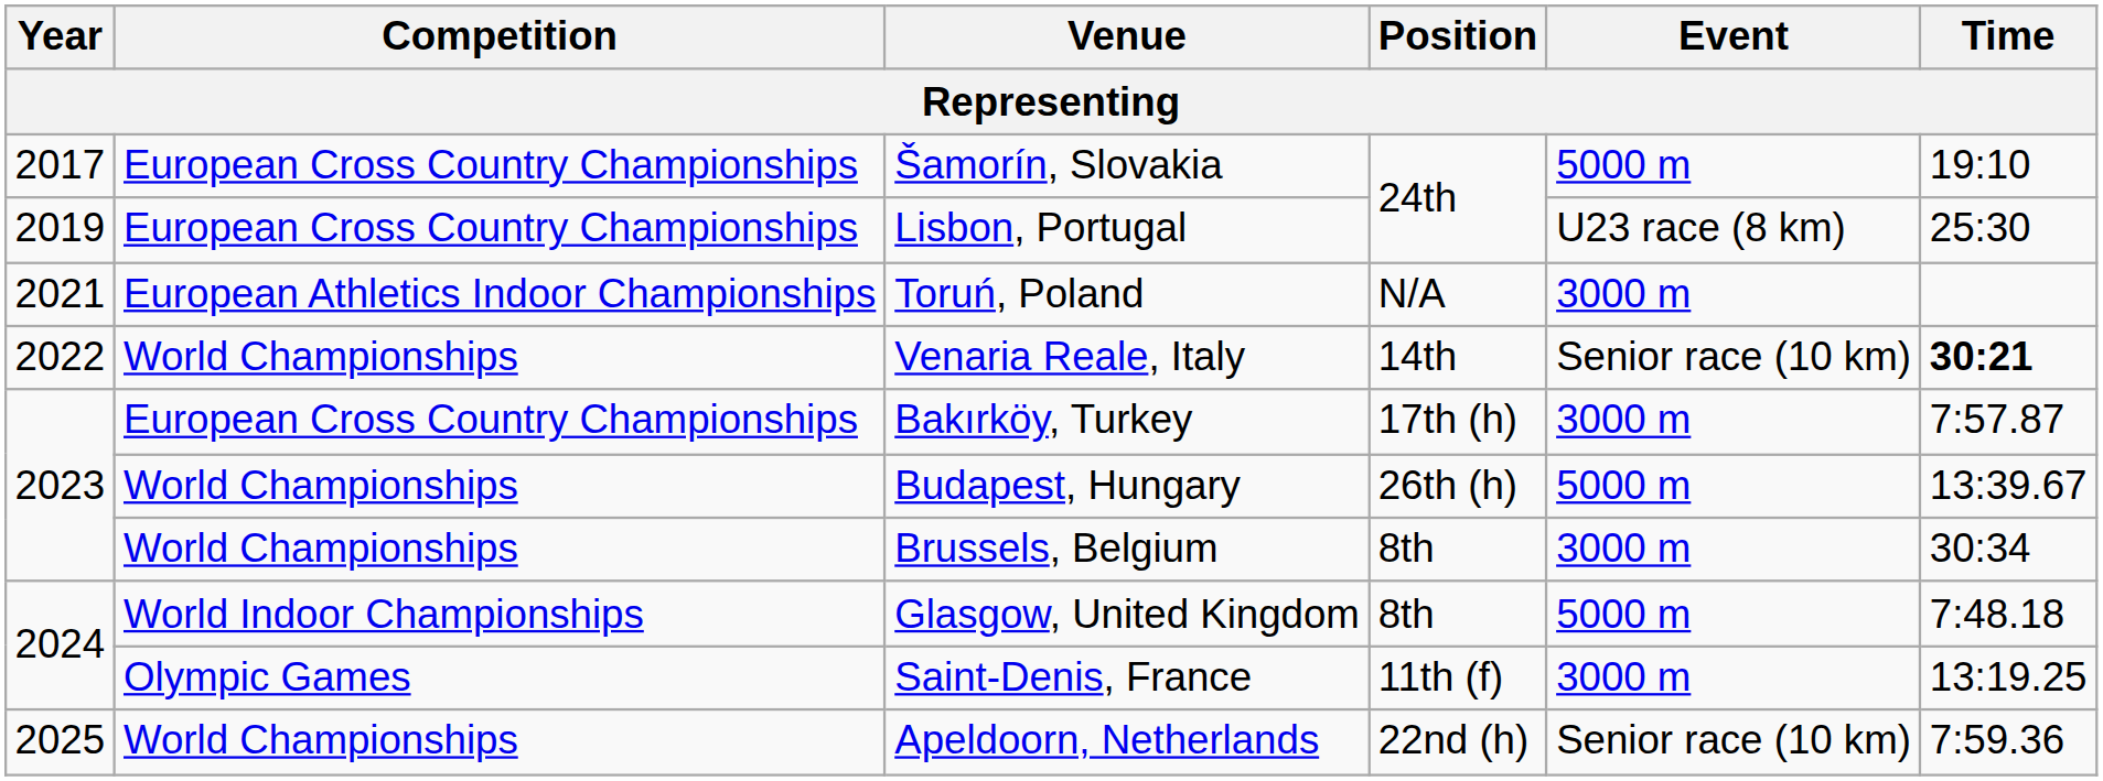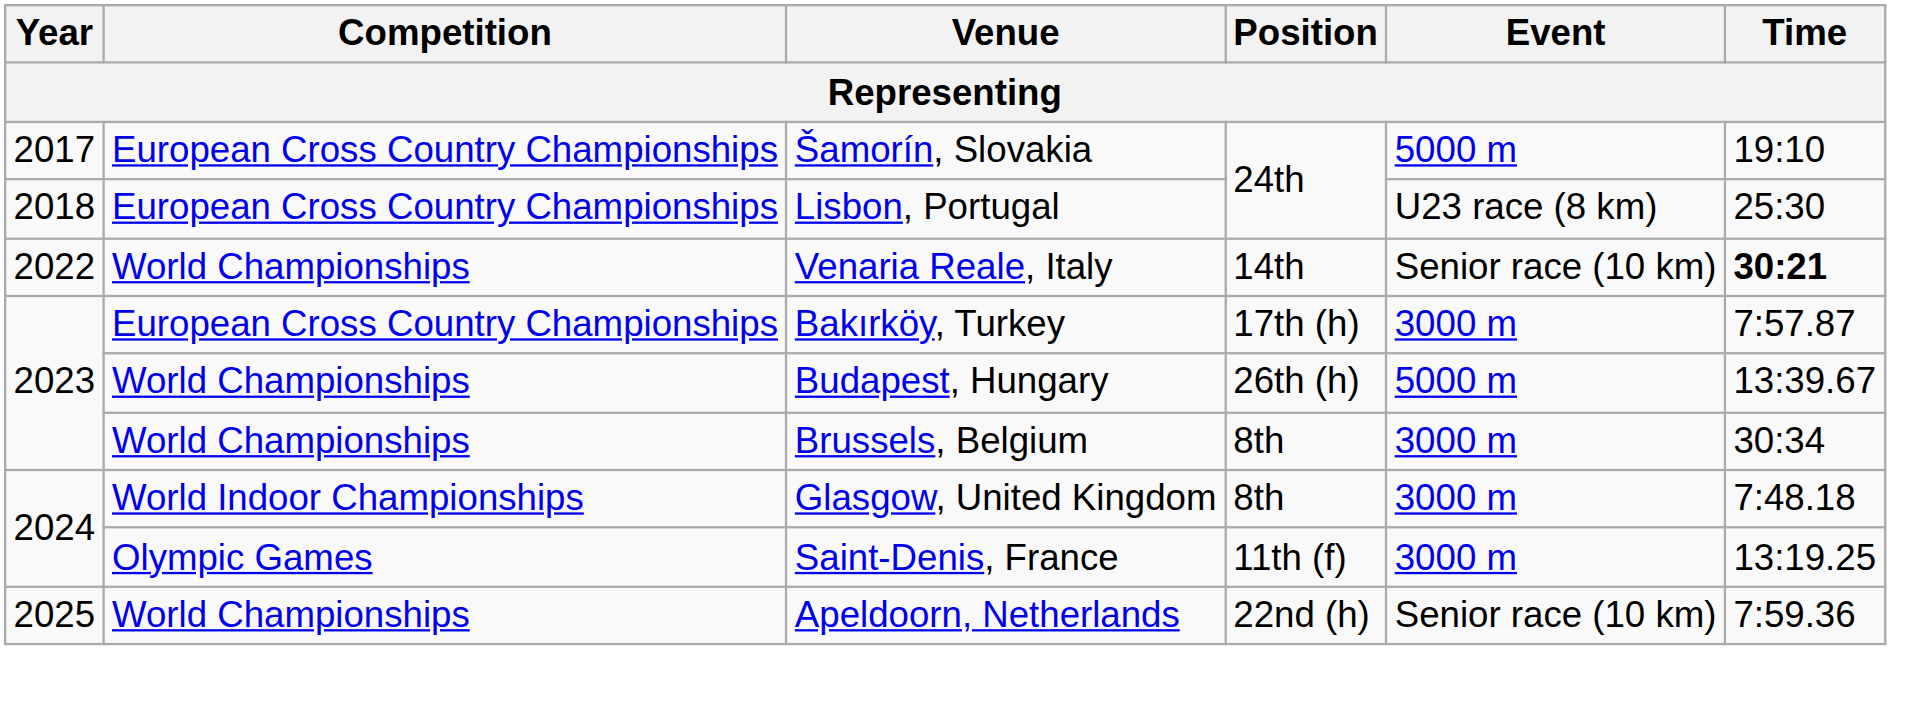 <table class="wikitable">
 <tr>
 <th>Year</th>
 <th>Competition</th>
 <th>Venue</th>
 <th>Position</th>
 <th>Event</th>
 <th>Time</th>
 </tr>
 <tr>
 <th colspan="6">Representing </th>
 </tr>
 <tr>
 <td>2017</td>
 <td><a href='#'>European Cross Country Championships</a></td>
 <td><a href='#'>Šamorín</a>, Slovakia</td>
 <td rowspan="2">24th</td>
 <td><a href='#'>5000 m</a></td>
 <td>19:10</td>
 </tr>
 <tr>
-<td>2019</td>
+<td>2018</td>
 <td><a href='#'>European Cross Country Championships</a></td>
 <td><a href='#'>Lisbon</a>, Portugal</td>
 <td>U23 race (8 km)</td>
 <td>25:30</td>
-</tr>
-<tr>
-<td>2021</td>
-<td><a href='#'>European Athletics Indoor Championships</a></td>
-<td><a href='#'>Toruń</a>, Poland</td>
-<td>N/A</td>
-<td><a href='#'>3000 m</a></td>
-<td></td>
 </tr>
 <tr>
 <td>2022</td>
 <td><a href='#'>World Championships</a></td>
 <td><a href='#'>Venaria Reale</a>, Italy</td>
 <td>14th</td>
 <td>Senior race (10 km)</td>
 <td><strong>30:21</strong></td>
 </tr>
 <tr>
 <td rowspan="3">2023</td>
 <td><a href='#'>European Cross Country Championships</a></td>
 <td><a href='#'>Bakırköy</a>, Turkey</td>
 <td>17th (h)</td>
 <td><a href='#'>3000 m</a></td>
 <td>7:57.87</td>
 </tr>
 <tr>
 <td><a href='#'>World Championships</a></td>
 <td><a href='#'>Budapest</a>, Hungary</td>
 <td>26th (h)</td>
 <td><a href='#'>5000 m</a></td>
 <td>13:39.67</td>
 </tr>
 <tr>
 <td><a href='#'>World Championships</a></td>
 <td><a href='#'>Brussels</a>, Belgium</td>
 <td>8th</td>
 <td><a href='#'>3000 m</a></td>
 <td>30:34</td>
 </tr>
 <tr>
 <td rowspan=2>2024</td>
 <td><a href='#'>World Indoor Championships</a></td>
 <td><a href='#'>Glasgow</a>, United Kingdom</td>
 <td>8th</td>
-<td><a href='#'>5000 m</a></td>
+<td><a href='#'>3000 m</a></td>
 <td>7:48.18</td>
 </tr>
 <tr>
 <td><a href='#'>Olympic Games</a></td>
 <td><a href='#'>Saint-Denis</a>, France</td>
 <td>11th (f)</td>
 <td><a href='#'>3000 m</a></td>
 <td>13:19.25</td>
 </tr>
 <tr>
 <td>2025</td>
 <td><a href='#'>World Championships</a></td>
 <td><a href='#'>Apeldoorn, Netherlands</a></td>
 <td>22nd (h)</td>
 <td>Senior race (10 km)</td>
 <td>7:59.36</td>
 </tr>
 </table>
